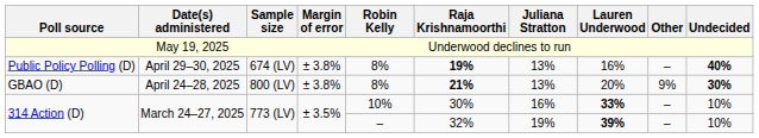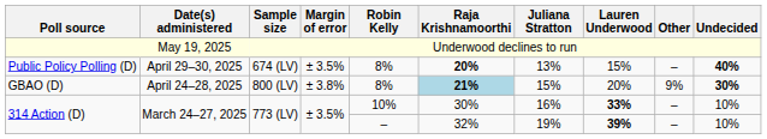 <table class="wikitable" style="font-size:90%;text-align:center;">
 <tr valign=bottom>
 <th>Poll source</th>
 <th>Date(s)<br>administered</th>
 <th>Sample<br>size</th>
 <th>Margin<br>of error</th>
 <th style="width:75px;">Robin<br>Kelly</th>
 <th style="width:75px;">Raja<br>Krishnamoorthi</th>
 <th style="width:75px;">Juliana<br>Stratton</th>
 <th style="width:75px;">Lauren<br>Underwood</th>
 <th>Other</th>
 <th>Undecided</th>
 </tr>
 <tr style="background:lightyellow;">
 <td style="border-right-style:hidden; background:lightyellow;"></td>
 <td style="border-right-style:hidden; ">May 19, 2025</td>
 <td colspan="8">Underwood declines to run</td>
 </tr>
 <tr>
 <td style="text-align:left;"><a href='#'>Public Policy Polling</a> (D)</td>
 <td>April 29–30, 2025</td>
 <td>674 (LV)</td>
-<td>± 3.8%</td>
+<td>± 3.5%</td>
 <td>8%</td>
-<td><strong>19%</strong></td>
+<td><strong>20%</strong></td>
 <td>13%</td>
-<td>16%</td>
+<td>15%</td>
 <td>–</td>
 <td><strong>40%</strong></td>
 </tr>
 <tr>
 <td style="text-align:left;">GBAO (D)</td>
 <td>April 24–28, 2025</td>
 <td>800 (LV)</td>
 <td>± 3.8%</td>
 <td>8%</td>
-<td><strong>21%</strong></td>
-<td>13%</td>
+<td style="background: lightblue;"><strong>21%</strong></td>
+<td>15%</td>
 <td>20%</td>
 <td>9%</td>
 <td><strong>30%</strong></td>
 </tr>
 <tr>
 <td style="text-align:left;" rowspan="2"><a href='#'>314 Action</a> (D)</td>
 <td rowspan="2">March 24–27, 2025</td>
 <td rowspan="2">773 (LV)</td>
 <td rowspan="2">± 3.5%</td>
 <td>10%</td>
 <td>30%</td>
 <td>16%</td>
 <td><strong>33%</strong></td>
 <td>–</td>
 <td>10%</td>
 </tr>
 <tr>
 <td>–</td>
 <td>32%</td>
 <td>19%</td>
 <td><strong>39%</strong></td>
 <td>–</td>
 <td>10%</td>
 </tr>
 </table>
